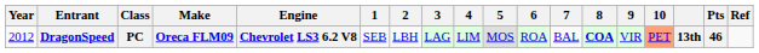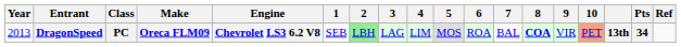 <table class="wikitable" style="text-align:center; font-size:85%">
 <tr>
 <th>Year</th>
 <th>Entrant</th>
 <th>Class</th>
 <th>Make</th>
 <th>Engine</th>
 <th>1</th>
 <th>2</th>
 <th>3</th>
 <th>4</th>
 <th>5</th>
 <th>6</th>
 <th>7</th>
 <th>8</th>
 <th>9</th>
 <th>10</th>
 <th></th>
 <th>Pts</th>
 <th>Ref</th>
 </tr>
 <tr>
-<td><a href='#'>2012</a></td>
+<td><a href='#'>2013</a></td>
 <th><a href='#'>DragonSpeed</a></th>
 <th>PC</th>
 <th nowrap><a href='#'>Oreca FLM09</a></th>
 <th nowrap><a href='#'>Chevrolet</a> <a href='#'>LS3</a> 6.2 V8</th>
 <td><a href='#'>SEB</a></td>
-<td><a href='#'>LBH</a></td>
+<td style="background: lightgreen;"><a href='#'>LBH</a></td>
 <td style="background:#dfffdf;"><a href='#'>LAG</a><br></td>
 <td style="background:#dfffdf;"><a href='#'>LIM</a><br></td>
 <td style="background:#dfdfdf;"><a href='#'>MOS</a><br></td>
 <td style="background:#dfffdf;"><a href='#'>ROA</a><br></td>
 <td><a href='#'>BAL</a></td>
 <td style="background:#dfffdf;"><strong><a href='#'>COA</a></strong><br></td>
 <td style="background:#dfffdf;"><a href='#'>VIR</a><br></td>
 <td style="background: lightsalmon;"><a href='#'>PET</a></td>
 <th>13th</th>
-<th>46</th>
+<th>34</th>
 <td></td>
 </tr>
 </table>
